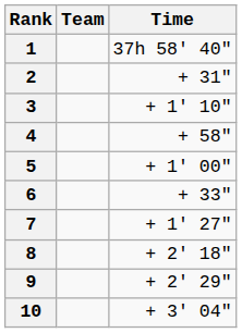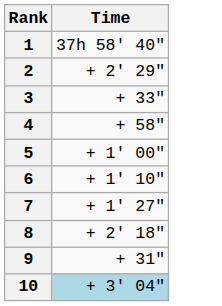 <table class="wikitable">
 <tr>
 <th scope="col">Rank</th>
-<th scope="col">Team</th>
 <th scope="col">Time</th>
 </tr>
 <tr>
 <th scope="row">1</th>
-<td> </td>
 <td align="right">37h 58' 40"</td>
 </tr>
 <tr>
 <th scope="row">2</th>
-<td> </td>
-<td align="right">+ 31"</td>
+<td align="right">+ 2' 29"</td>
 </tr>
 <tr>
 <th scope="row">3</th>
-<td> </td>
-<td align="right">+ 1' 10"</td>
+<td align="right">+ 33"</td>
 </tr>
 <tr>
 <th scope="row">4</th>
-<td> </td>
 <td align="right">+ 58"</td>
 </tr>
 <tr>
 <th scope="row">5</th>
-<td> </td>
 <td align="right">+ 1' 00"</td>
 </tr>
 <tr>
 <th scope="row">6</th>
-<td> </td>
-<td align="right">+ 33"</td>
+<td align="right">+ 1' 10"</td>
 </tr>
 <tr>
 <th scope="row">7</th>
-<td> </td>
 <td align="right">+ 1' 27"</td>
 </tr>
 <tr>
 <th scope="row">8</th>
-<td> </td>
 <td align="right">+ 2' 18"</td>
 </tr>
 <tr>
 <th scope="row">9</th>
-<td> </td>
-<td align="right">+ 2' 29"</td>
+<td align="right">+ 31"</td>
 </tr>
 <tr>
 <th scope="row">10</th>
-<td> </td>
-<td align="right">+ 3' 04"</td>
+<td align="right" style="background: lightblue;">+ 3' 04"</td>
 </tr>
 </table>
